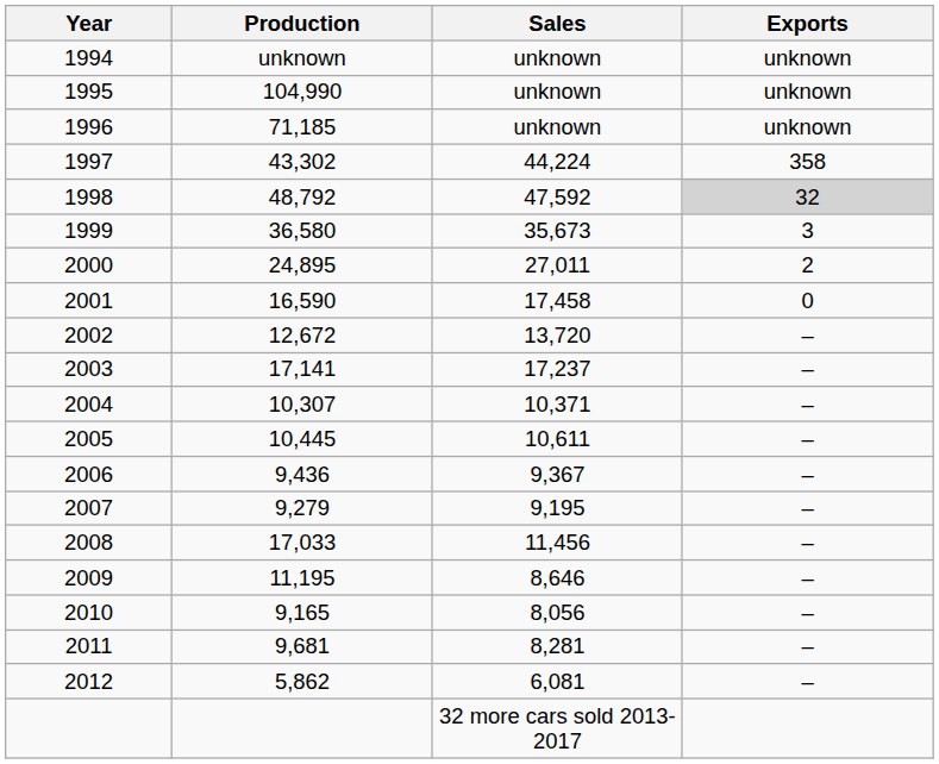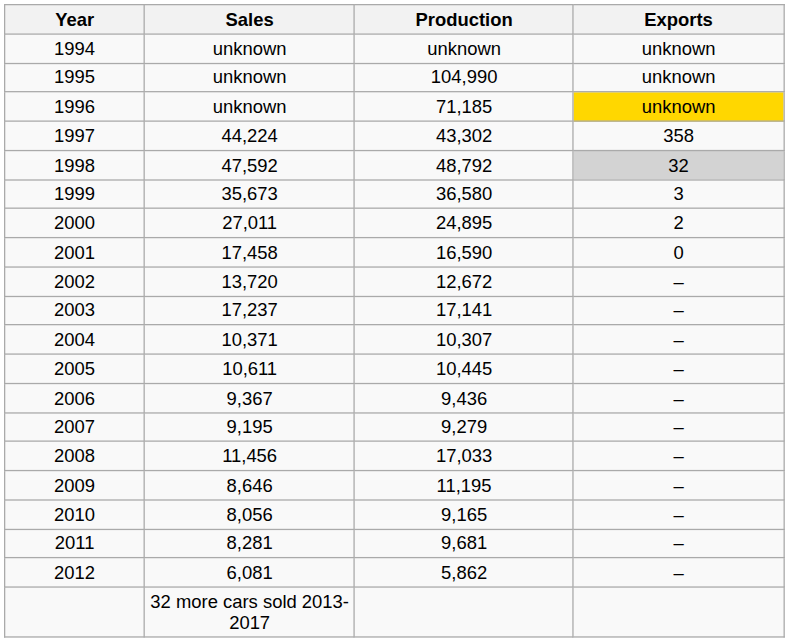 <table class="wikitable" style="font-size:90%; text-align:center">
 <tr>
 <th style="width:10em">Year</th>
+<th style="width:15em">Sales</th>
 <th style="width:15em">Production</th>
-<th style="width:15em">Sales</th>
 <th style="width:15em">Exports</th>
 </tr>
 <tr>
 <td>1994</td>
 <td>unknown</td>
 <td>unknown</td>
 <td>unknown</td>
 </tr>
 <tr>
 <td>1995</td>
+<td>unknown</td>
 <td>104,990</td>
-<td>unknown</td>
 <td>unknown</td>
 </tr>
 <tr>
 <td>1996</td>
+<td>unknown</td>
 <td>71,185</td>
-<td>unknown</td>
-<td>unknown</td>
+<td style="background: gold;">unknown</td>
 </tr>
 <tr>
 <td>1997</td>
+<td>44,224</td>
 <td>43,302</td>
-<td>44,224</td>
 <td>358</td>
 </tr>
 <tr>
 <td>1998</td>
+<td>47,592</td>
 <td>48,792</td>
-<td>47,592</td>
 <td style="background: lightgrey;">32</td>
 </tr>
 <tr>
 <td>1999</td>
+<td>35,673</td>
 <td>36,580</td>
-<td>35,673</td>
 <td>3</td>
 </tr>
 <tr>
 <td>2000</td>
+<td>27,011</td>
 <td>24,895</td>
-<td>27,011</td>
 <td>2</td>
 </tr>
 <tr>
 <td>2001</td>
+<td>17,458</td>
 <td>16,590</td>
-<td>17,458</td>
 <td>0</td>
 </tr>
 <tr>
 <td>2002</td>
+<td>13,720</td>
 <td>12,672</td>
-<td>13,720</td>
 <td>–</td>
 </tr>
 <tr>
 <td>2003</td>
+<td>17,237</td>
 <td>17,141</td>
-<td>17,237</td>
 <td>–</td>
 </tr>
 <tr>
 <td>2004</td>
+<td>10,371</td>
 <td>10,307</td>
-<td>10,371</td>
 <td>–</td>
 </tr>
 <tr>
 <td>2005</td>
+<td>10,611</td>
 <td>10,445</td>
-<td>10,611</td>
 <td>–</td>
 </tr>
 <tr>
 <td>2006</td>
+<td>9,367</td>
 <td>9,436</td>
-<td>9,367</td>
 <td>–</td>
 </tr>
 <tr>
 <td>2007</td>
+<td>9,195</td>
 <td>9,279</td>
-<td>9,195</td>
 <td>–</td>
 </tr>
 <tr>
 <td>2008</td>
+<td>11,456</td>
 <td>17,033</td>
-<td>11,456</td>
 <td>–</td>
 </tr>
 <tr>
 <td>2009</td>
+<td>8,646</td>
 <td>11,195</td>
-<td>8,646</td>
 <td>–</td>
 </tr>
 <tr>
 <td>2010</td>
+<td>8,056</td>
 <td>9,165</td>
-<td>8,056</td>
 <td>–</td>
 </tr>
 <tr>
 <td>2011</td>
+<td>8,281</td>
 <td>9,681</td>
-<td>8,281</td>
 <td>–</td>
 </tr>
 <tr>
 <td>2012</td>
+<td>6,081</td>
 <td>5,862</td>
-<td>6,081</td>
 <td>–</td>
 </tr>
 <tr>
 <td></td>
+<td>32 more cars sold 2013-2017</td>
 <td></td>
-<td>32 more cars sold 2013-2017</td>
 <td></td>
 </tr>
 </table>
